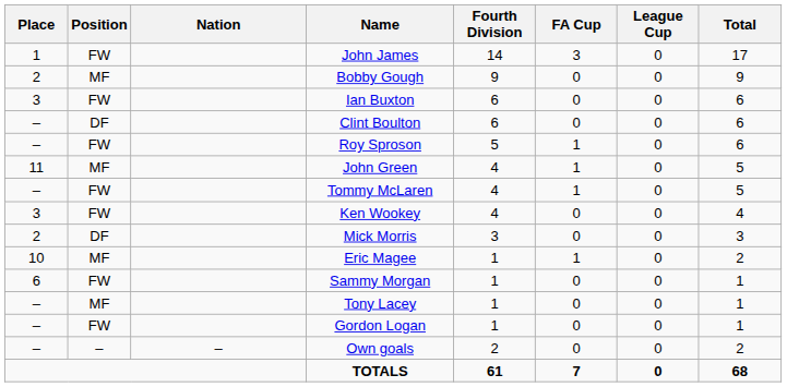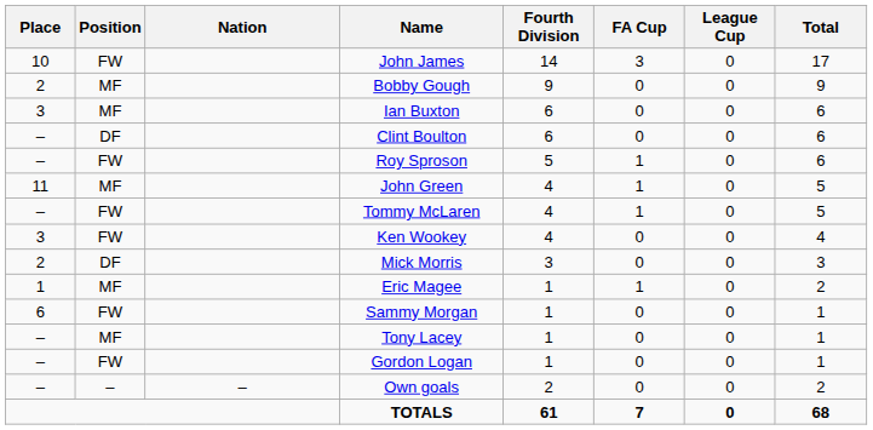 <table class="wikitable" style="font-size: 95%; text-align: center;">
 <tr>
 <th width=60>Place</th>
 <th width=60>Position</th>
 <th width=180>Nation</th>
 <th width=150>Name</th>
 <th width=80>Fourth Division</th>
 <th width=80>FA Cup</th>
 <th width=80>League Cup</th>
 <th width=80>Total</th>
 </tr>
 <tr>
-<td>1</td>
+<td>10</td>
 <td>FW</td>
 <td></td>
 <td><a href='#'>John James</a></td>
 <td>14</td>
 <td>3</td>
 <td>0</td>
 <td>17</td>
 </tr>
 <tr>
 <td>2</td>
 <td>MF</td>
 <td></td>
 <td><a href='#'>Bobby Gough</a></td>
 <td>9</td>
 <td>0</td>
 <td>0</td>
 <td>9</td>
 </tr>
 <tr>
 <td>3</td>
-<td>FW</td>
+<td>MF</td>
 <td></td>
 <td><a href='#'>Ian Buxton</a></td>
 <td>6</td>
 <td>0</td>
 <td>0</td>
 <td>6</td>
 </tr>
 <tr>
 <td>–</td>
 <td>DF</td>
 <td></td>
 <td><a href='#'>Clint Boulton</a></td>
 <td>6</td>
 <td>0</td>
 <td>0</td>
 <td>6</td>
 </tr>
 <tr>
 <td>–</td>
 <td>FW</td>
 <td></td>
 <td><a href='#'>Roy Sproson</a></td>
 <td>5</td>
 <td>1</td>
 <td>0</td>
 <td>6</td>
 </tr>
 <tr>
 <td>11</td>
 <td>MF</td>
 <td></td>
 <td><a href='#'>John Green</a></td>
 <td>4</td>
 <td>1</td>
 <td>0</td>
 <td>5</td>
 </tr>
 <tr>
 <td>–</td>
 <td>FW</td>
 <td></td>
 <td><a href='#'>Tommy McLaren</a></td>
 <td>4</td>
 <td>1</td>
 <td>0</td>
 <td>5</td>
 </tr>
 <tr>
 <td>3</td>
 <td>FW</td>
 <td></td>
 <td><a href='#'>Ken Wookey</a></td>
 <td>4</td>
 <td>0</td>
 <td>0</td>
 <td>4</td>
 </tr>
 <tr>
 <td>2</td>
 <td>DF</td>
 <td></td>
 <td><a href='#'>Mick Morris</a></td>
 <td>3</td>
 <td>0</td>
 <td>0</td>
 <td>3</td>
 </tr>
 <tr>
-<td>10</td>
+<td>1</td>
 <td>MF</td>
 <td></td>
 <td><a href='#'>Eric Magee</a></td>
 <td>1</td>
 <td>1</td>
 <td>0</td>
 <td>2</td>
 </tr>
 <tr>
 <td>6</td>
 <td>FW</td>
 <td></td>
 <td><a href='#'>Sammy Morgan</a></td>
 <td>1</td>
 <td>0</td>
 <td>0</td>
 <td>1</td>
 </tr>
 <tr>
 <td>–</td>
 <td>MF</td>
 <td></td>
 <td><a href='#'>Tony Lacey</a></td>
 <td>1</td>
 <td>0</td>
 <td>0</td>
 <td>1</td>
 </tr>
 <tr>
 <td>–</td>
 <td>FW</td>
 <td></td>
 <td><a href='#'>Gordon Logan</a></td>
 <td>1</td>
 <td>0</td>
 <td>0</td>
 <td>1</td>
 </tr>
 <tr>
 <td>–</td>
 <td>–</td>
 <td>–</td>
 <td><a href='#'>Own goals</a></td>
 <td>2</td>
 <td>0</td>
 <td>0</td>
 <td>2</td>
 </tr>
 <tr>
 <td colspan="3"></td>
 <td><strong>TOTALS</strong></td>
 <td><strong>61</strong></td>
 <td><strong>7</strong></td>
 <td><strong>0</strong></td>
 <td><strong>68</strong></td>
 </tr>
 </table>
